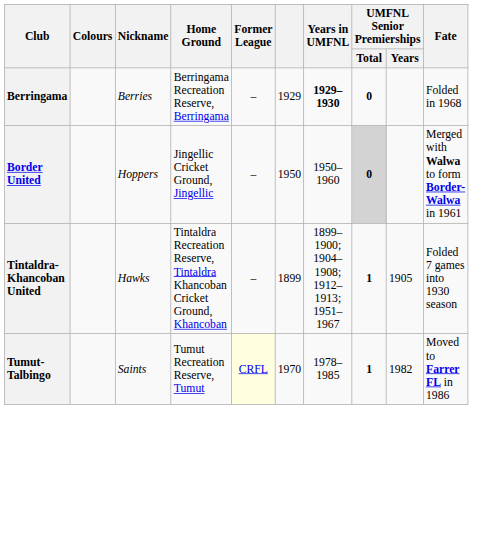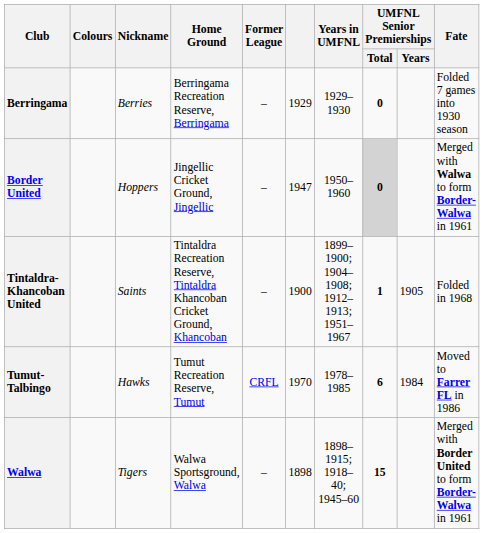 <table class="wikitable sortable" style="width:; text-align: ;font-size:;">
 <tr>
 <th rowspan="2">Club</th>
 <th rowspan="2">Colours</th>
 <th rowspan="2">Nickname</th>
 <th rowspan="2">Home Ground</th>
 <th rowspan="2">Former League</th>
 <th rowspan="2"></th>
 <th rowspan="2">Years in UMFNL</th>
 <th colspan="2">UMFNL Senior Premierships</th>
 <th rowspan="2">Fate</th>
 </tr>
 <tr>
 <th>Total</th>
 <th>Years</th>
 </tr>
 <tr>
 <th style="text-align:left">Berringama</th>
 <td style="text-align:center;"></td>
 <td><em>Berries</em></td>
 <td>Berringama Recreation Reserve, <a href='#'>Berringama</a></td>
 <td style="text-align:center;">–</td>
 <td style="text-align:center;">1929</td>
-<td style="text-align:center;"><strong>1929–1930</strong></td>
+<td style="text-align:center;">1929–1930</td>
 <td style="text-align:center;"><strong>0</strong></td>
 <td></td>
-<td>Folded in 1968</td>
+<td>Folded 7 games into 1930 season</td>
 </tr>
 <tr>
 <th style="text-align:left"><a href='#'>Border United</a> <br></th>
 <td></td>
 <td><em>Hoppers</em></td>
 <td>Jingellic Cricket Ground, <a href='#'>Jingellic</a></td>
 <td style="text-align:center;">–</td>
-<td style="text-align:center;">1950</td>
+<td style="text-align:center;">1947</td>
 <td style="text-align:center;">1950–1960</td>
 <td style="background: lightgrey; text-align:center;"><strong>0</strong></td>
 <td></td>
 <td>Merged with <strong>Walwa</strong> to form <a href='#'><strong>Border-Walwa</strong></a> in 1961</td>
 </tr>
 <tr>
 <th style="text-align:left">Tintaldra-Khancoban United<br></th>
 <td></td>
-<td><em>Hawks</em></td>
+<td><em>Saints</em></td>
 <td>Tintaldra Recreation Reserve, <a href='#'>Tintaldra</a><br>Khancoban Cricket Ground, <a href='#'>Khancoban</a></td>
 <td style="text-align:center;">–</td>
-<td style="text-align:center;">1899</td>
+<td style="text-align:center;">1900</td>
 <td style="text-align:center;">1899–1900; 1904–1908; 1912–1913; 1951–1967</td>
 <td style="text-align:center;"><strong>1</strong></td>
 <td>1905</td>
-<td>Folded 7 games into 1930 season</td>
+<td>Folded in 1968</td>
 </tr>
 <tr>
 <th style="text-align:left">Tumut-Talbingo <br></th>
 <td></td>
-<td><em>Saints</em></td>
+<td><em>Hawks</em></td>
 <td>Tumut Recreation Reserve, <a href='#'>Tumut</a></td>
-<td style="background: lightyellow; text-align:center;"><a href='#'>CRFL</a></td>
+<td style="text-align:center;"><a href='#'>CRFL</a></td>
 <td style="text-align:center;">1970</td>
 <td style="text-align:center;">1978–1985</td>
-<td style="text-align:center;"><strong>1</strong></td>
-<td>1982</td>
+<td style="text-align:center;"><strong>6</strong></td>
+<td>1984</td>
 <td>Moved to <a href='#'><strong>Farrer FL</strong></a> in 1986</td>
 </tr>
+<tr>
+<th style="text-align:left"><a href='#'>Walwa</a> <br></th>
+<td></td>
+<td><em>Tigers</em></td>
+<td>Walwa Sportsground, <a href='#'>Walwa</a></td>
+<td style="text-align:center;">–</td>
+<td style="text-align:center;">1898</td>
+<td style="text-align:center;">1898–1915; 1918–40; 1945–60</td>
+<td style="text-align:center;"><strong>15</strong></td>
+<td> </td>
+<td>Merged with <strong>Border United</strong> to form <a href='#'><strong>Border-Walwa</strong></a> in 1961</td>
+</tr>
 </table>
